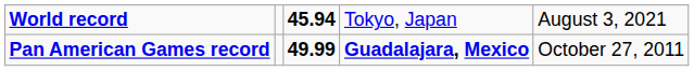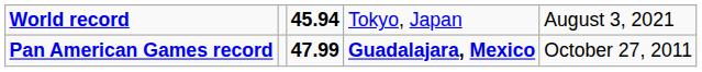 <table class="wikitable">
 <tr>
 <td><strong><a href='#'>World record</a></strong></td>
 <td></td>
 <td><strong>45.94</strong></td>
 <td><a href='#'>Tokyo</a>, <a href='#'>Japan</a></td>
 <td>August 3, 2021</td>
 </tr>
 <tr>
 <td><strong><a href='#'>Pan American Games record</a></strong></td>
 <td></td>
-<td><strong>49.99</strong></td>
+<td><strong>47.99</strong></td>
 <td><strong><a href='#'>Guadalajara</a>, <a href='#'>Mexico</a></strong></td>
 <td>October 27, 2011</td>
 </tr>
 </table>
